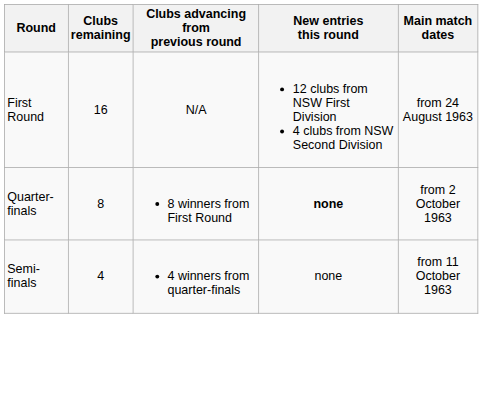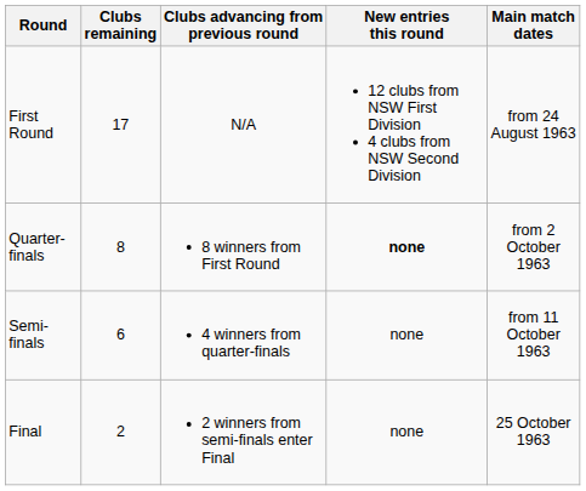 <table class="wikitable">
 <tr>
 <th>Round</th>
 <th>Clubs<br>remaining</th>
 <th>Clubs advancing from<br>previous round</th>
 <th>New entries<br>this round</th>
 <th>Main match dates</th>
 </tr>
 <tr>
 <td>First Round</td>
-<td style="text-align:center;">16</td>
+<td style="text-align:center;">17</td>
 <td style="text-align:center;">N/A</td>
 <td><br><ul><li>12 clubs from NSW First Division</li><li>4 clubs from NSW Second Division</li></ul></td>
 <td style="text-align:center;">from 24 August 1963</td>
 </tr>
 <tr>
 <td>Quarter-finals</td>
 <td style="text-align:center;">8</td>
 <td><br><ul><li>8 winners from First Round</li></ul></td>
 <td style="text-align:center;"><strong>none</strong></td>
 <td style="text-align:center;">from 2 October 1963</td>
 </tr>
 <tr>
 <td>Semi-finals</td>
-<td style="text-align:center;">4</td>
+<td style="text-align:center;">6</td>
 <td><br><ul><li>4 winners from quarter-finals</li></ul></td>
 <td style="text-align:center;">none</td>
 <td style="text-align:center;">from 11 October 1963</td>
 </tr>
+<tr>
+<td>Final</td>
+<td style="text-align:center;">2</td>
+<td><br><ul><li>2 winners from semi-finals enter Final</li></ul></td>
+<td style="text-align:center;">none</td>
+<td style="text-align:center;">25 October 1963</td>
+</tr>
 </table>
